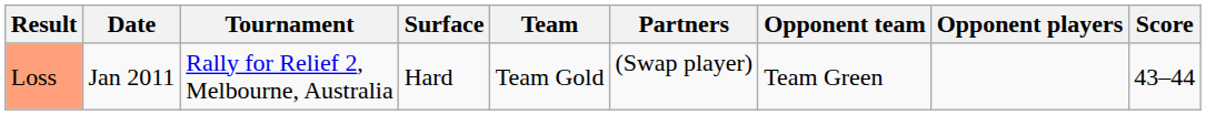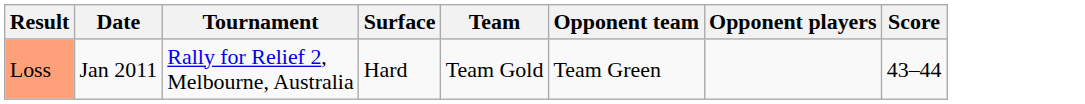 <table class="sortable wikitable">
 <tr>
 <th>Result</th>
 <th>Date</th>
 <th>Tournament</th>
 <th>Surface</th>
 <th>Team</th>
-<th>Partners</th>
 <th>Opponent team</th>
 <th>Opponent players</th>
 <th>Score</th>
 </tr>
 <tr>
 <td style="background:#ffa07a;">Loss</td>
 <td>Jan 2011</td>
 <td><a href='#'>Rally for Relief 2</a>,<br>Melbourne, Australia</td>
 <td>Hard</td>
 <td>Team Gold</td>
-<td> (Swap player)<br><br></td>
 <td>Team Green</td>
 <td></td>
 <td>43–44</td>
 </tr>
 </table>
